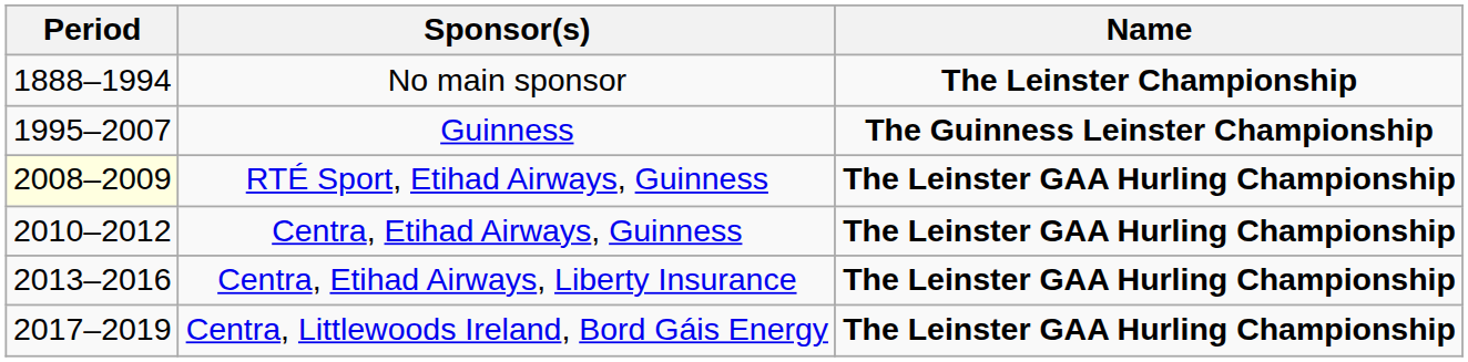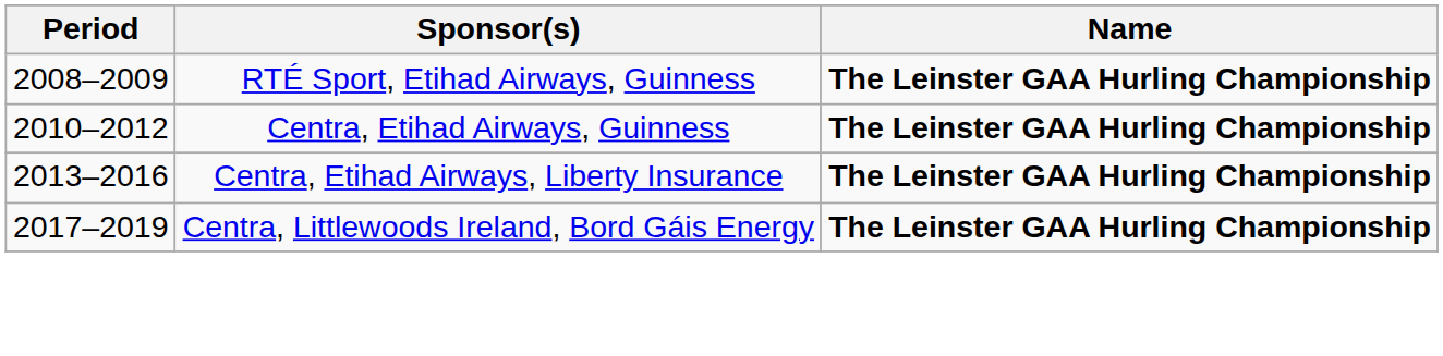 <table class="wikitable" style="text-align:center;margin-left:1em">
 <tr>
 <th>Period</th>
 <th>Sponsor(s)</th>
 <th>Name</th>
 </tr>
 <tr>
-<td>1888–1994</td>
-<td>No main sponsor</td>
-<td><strong>The Leinster Championship</strong></td>
-</tr>
-<tr>
-<td>1995–2007</td>
-<td> <a href='#'>Guinness</a></td>
-<td><strong>The Guinness Leinster Championship</strong></td>
-</tr>
-<tr>
-<td style="background: lightyellow;">2008–2009</td>
+<td>2008–2009</td>
 <td> <a href='#'>RTÉ Sport</a>,  <a href='#'>Etihad Airways</a>,  <a href='#'>Guinness</a></td>
 <td><strong>The Leinster GAA Hurling Championship</strong></td>
 </tr>
 <tr>
 <td>2010–2012</td>
 <td> <a href='#'>Centra</a>,  <a href='#'>Etihad Airways</a>,  <a href='#'>Guinness</a></td>
 <td><strong>The Leinster GAA Hurling Championship</strong></td>
 </tr>
 <tr>
 <td>2013–2016</td>
 <td> <a href='#'>Centra</a>,  <a href='#'>Etihad Airways</a>,  <a href='#'>Liberty Insurance</a></td>
 <td><strong>The Leinster GAA Hurling Championship</strong></td>
 </tr>
 <tr>
 <td>2017–2019</td>
 <td> <a href='#'>Centra</a>,  <a href='#'>Littlewoods Ireland</a>,  <a href='#'>Bord Gáis Energy</a></td>
 <td><strong>The Leinster GAA Hurling Championship</strong></td>
 </tr>
 </table>
